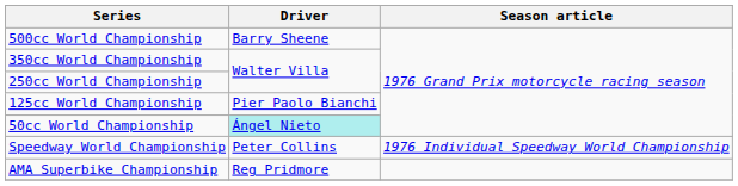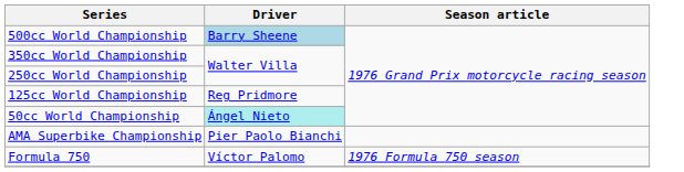 <table class="wikitable" style="font-size: 87%;">
 <tr>
 <th>Series</th>
 <th>Driver</th>
 <th>Season article</th>
 </tr>
 <tr>
 <td><a href='#'>500cc World Championship</a></td>
-<td> <a href='#'>Barry Sheene</a></td>
+<td style="background: lightblue;"> <a href='#'>Barry Sheene</a></td>
 <td rowspan=5><em><a href='#'>1976 Grand Prix motorcycle racing season</a></em></td>
 </tr>
 <tr>
 <td><a href='#'>350cc World Championship</a></td>
 <td rowspan=2> <a href='#'>Walter Villa</a></td>
 </tr>
 <tr>
 <td><a href='#'>250cc World Championship</a></td>
 </tr>
 <tr>
 <td><a href='#'>125cc World Championship</a></td>
-<td> <a href='#'>Pier Paolo Bianchi</a></td>
+<td> <a href='#'>Reg Pridmore</a></td>
 </tr>
 <tr>
 <td><a href='#'>50cc World Championship</a></td>
 <td style="background: paleturquoise;"> <a href='#'>Ángel Nieto</a></td>
 </tr>
 <tr>
-<td><a href='#'>Speedway World Championship</a></td>
-<td> <a href='#'>Peter Collins</a></td>
-<td><em><a href='#'>1976 Individual Speedway World Championship</a></em></td>
+<td><a href='#'>AMA Superbike Championship</a></td>
+<td> <a href='#'>Pier Paolo Bianchi</a></td>
+<td></td>
 </tr>
 <tr>
-<td><a href='#'>AMA Superbike Championship</a></td>
-<td> <a href='#'>Reg Pridmore</a></td>
-<td></td>
+<td><a href='#'>Formula 750</a></td>
+<td> <a href='#'>Víctor Palomo</a></td>
+<td><em><a href='#'>1976 Formula 750 season</a></em></td>
 </tr>
 <tr>
 </tr>
 </table>
